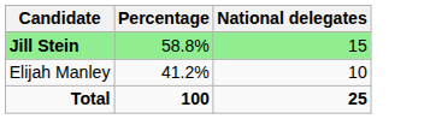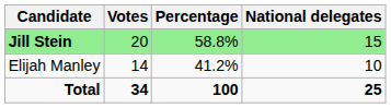 <table class="wikitable" style="text-align:right;">
 <tr>
 <th>Candidate</th>
+<th>Votes</th>
 <th>Percentage</th>
 <th>National delegates</th>
 </tr>
 <tr style="background:lightgreen;">
 <td style="text-align:left;"><strong>Jill Stein</strong></td>
+<td>20</td>
 <td>58.8%</td>
 <td>15</td>
 </tr>
 <tr>
 <td>Elijah Manley</td>
+<td>14</td>
 <td>41.2%</td>
 <td>10</td>
 </tr>
 <tr>
 <td><strong>Total</strong></td>
+<td><strong>34</strong></td>
 <td><strong>100</strong></td>
 <td><strong>25</strong></td>
 </tr>
 </table>
